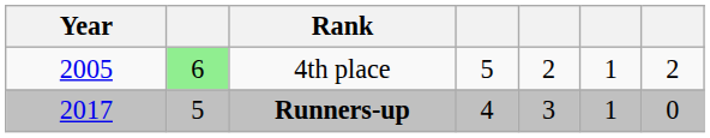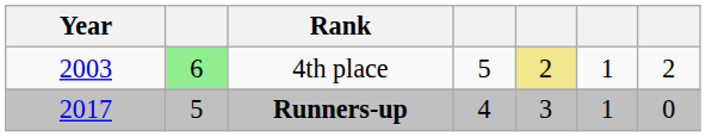 <table class="wikitable" style="text-align: center;">
 <tr>
 <th width=90>Year</th>
 <th width=30></th>
 <th width=130>Rank</th>
 <th width=30></th>
 <th width=30></th>
 <th width=30></th>
 <th width=30></th>
 </tr>
 <tr>
-<td> <a href='#'>2005</a></td>
+<td> <a href='#'>2003</a></td>
 <td style="background: lightgreen;">6</td>
 <td>4th place</td>
 <td>5</td>
-<td>2</td>
+<td style="background: khaki;">2</td>
 <td>1</td>
 <td>2</td>
 </tr>
 <tr bgcolor=silver>
 <td> <a href='#'>2017</a></td>
 <td>5</td>
 <td><strong>Runners-up</strong></td>
 <td>4</td>
 <td>3</td>
 <td>1</td>
 <td>0</td>
 </tr>
 </table>
